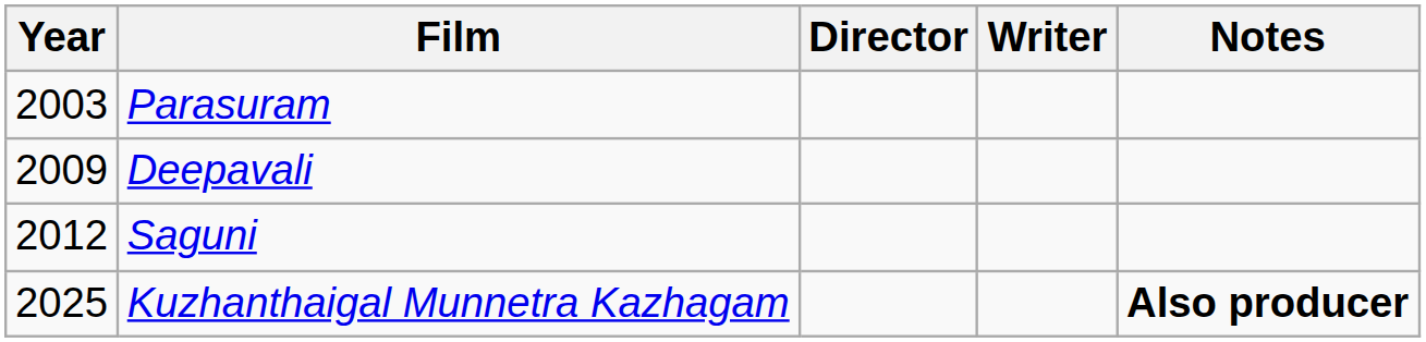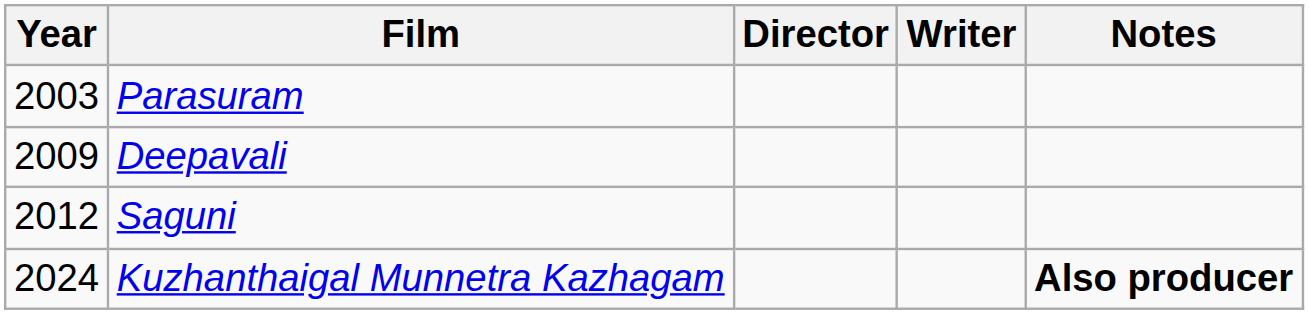 <table class="wikitable">
 <tr>
 <th>Year</th>
 <th>Film</th>
 <th>Director</th>
 <th>Writer</th>
 <th>Notes</th>
 </tr>
 <tr>
 <td>2003</td>
 <td><em><a href='#'>Parasuram</a></em></td>
 <td></td>
 <td></td>
 <td></td>
 </tr>
 <tr>
 <td>2009</td>
 <td><em><a href='#'>Deepavali</a></em></td>
 <td></td>
 <td></td>
 <td></td>
 </tr>
 <tr>
 <td>2012</td>
 <td><em><a href='#'>Saguni</a></em></td>
 <td></td>
 <td></td>
 <td></td>
 </tr>
 <tr>
-<td>2025</td>
+<td>2024</td>
 <td><em><a href='#'>Kuzhanthaigal Munnetra Kazhagam</a></em></td>
 <td></td>
 <td></td>
 <td><strong>Also producer</strong></td>
 </tr>
 </table>
